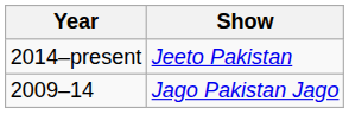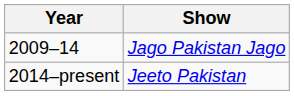 <table class="wikitable">
 <tr>
 <th>Year</th>
 <th>Show</th>
 </tr>
 <tr>
+<td>2009–14</td>
+<td><em><a href='#'>Jago Pakistan Jago</a></em></td>
+</tr>
+<tr>
 <td>2014–present</td>
 <td><em><a href='#'>Jeeto Pakistan</a></em></td>
 </tr>
-<tr>
-<td>2009–14</td>
-<td><em><a href='#'>Jago Pakistan Jago</a></em></td>
-</tr>
 </table>
